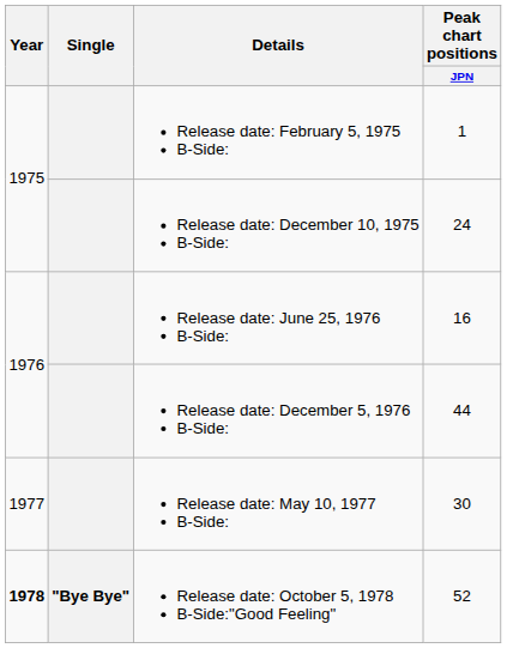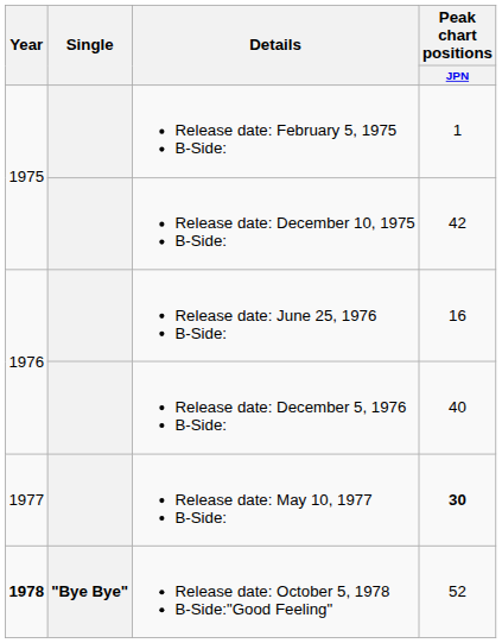 <table class="wikitable plainrowheaders" style="text-align:center;">
 <tr>
 <th rowspan="2">Year</th>
 <th rowspan="2">Single</th>
 <th rowspan="2">Details</th>
 <th colspan="1">Peak chart positions</th>
 </tr>
 <tr>
 <th style="width:3em;font-size:75%"><a href='#'>JPN</a><br></th>
 </tr>
 <tr>
 <td rowspan="2">1975</td>
 <th scope="row"></th>
 <td align="left"><br><ul><li>Release date: February 5, 1975</li><li>B-Side: </li></ul></td>
 <td>1</td>
 </tr>
 <tr>
 <th scope="row"></th>
 <td align="left"><br><ul><li>Release date: December 10, 1975</li><li>B-Side: </li></ul></td>
-<td>24</td>
+<td>42</td>
 </tr>
 <tr>
 <td rowspan="2">1976</td>
 <th scope="row"></th>
 <td align="left"><br><ul><li>Release date: June 25, 1976</li><li>B-Side: </li></ul></td>
 <td>16</td>
 </tr>
 <tr>
 <th scope="row"></th>
 <td align="left"><br><ul><li>Release date: December 5, 1976</li><li>B-Side:</li></ul></td>
-<td>44</td>
+<td>40</td>
 </tr>
 <tr>
 <td>1977</td>
 <th scope="row"></th>
 <td align="left"><br><ul><li>Release date: May 10, 1977</li><li>B-Side:</li></ul></td>
-<td>30</td>
+<td><strong>30</strong></td>
 </tr>
 <tr>
 <td><strong>1978</strong></td>
 <th scope="row">"Bye Bye"</th>
 <td align="left"><br><ul><li>Release date: October 5, 1978</li><li>B-Side:"Good Feeling"</li></ul></td>
 <td>52</td>
 </tr>
 </table>
